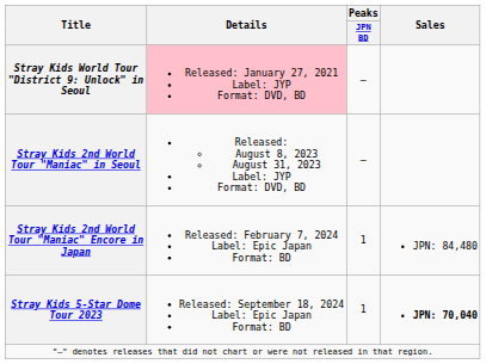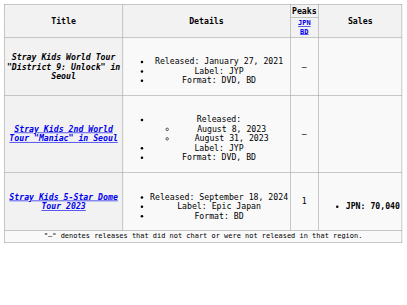 <table class="wikitable plainrowheaders" style="text-align:center">
 <tr>
 <th scope="col" rowspan="2" style="width:14em">Title</th>
 <th scope="col" rowspan="2">Details</th>
 <th scope="col" colspan="1">Peaks</th>
 <th scope="col" rowspan="2">Sales</th>
 </tr>
 <tr>
 <th scope="col" style="width:2.8em;font-size:85%"><a href='#'>JPN<br>BD</a><br></th>
 </tr>
 <tr>
 <th scope="row"><em>Stray Kids World Tour "District 9: Unlock" in Seoul</em></th>
-<td style="background: pink;"><br><ul><li>Released: January 27, 2021</li><li>Label: JYP</li><li>Format: DVD, BD</li></ul></td>
+<td><br><ul><li>Released: January 27, 2021</li><li>Label: JYP</li><li>Format: DVD, BD</li></ul></td>
 <td>—</td>
 <td></td>
 </tr>
 <tr>
 <th scope="row"><em><a href='#'>Stray Kids 2nd World Tour "Maniac" in Seoul</a></em></th>
 <td><br><ul><li>Released:<ul><li>August 8, 2023 </li><li>August 31, 2023 </li></ul></li><li>Label: JYP</li><li>Format: DVD, BD</li></ul></td>
 <td>—</td>
 <td></td>
-</tr>
-<tr>
-<th scope="row"><em><a href='#'>Stray Kids 2nd World Tour "Maniac" Encore in Japan</a></em></th>
-<td><br><ul><li>Released: February 7, 2024</li><li>Label: Epic Japan</li><li>Format: BD</li></ul></td>
-<td>1</td>
-<td><br><ul><li>JPN: 84,480</li></ul></td>
 </tr>
 <tr>
 <th scope="row"><em><a href='#'>Stray Kids 5-Star Dome Tour 2023</a></em></th>
 <td><br><ul><li>Released: September 18, 2024</li><li>Label: Epic Japan</li><li>Format: BD</li></ul></td>
 <td>1</td>
 <td><strong><br><ul><li>JPN: 70,040</li></ul></strong></td>
 </tr>
 <tr>
 <td colspan="4" style="font-size:85%">"—" denotes releases that did not chart or were not released in that region.</td>
 </tr>
 </table>
